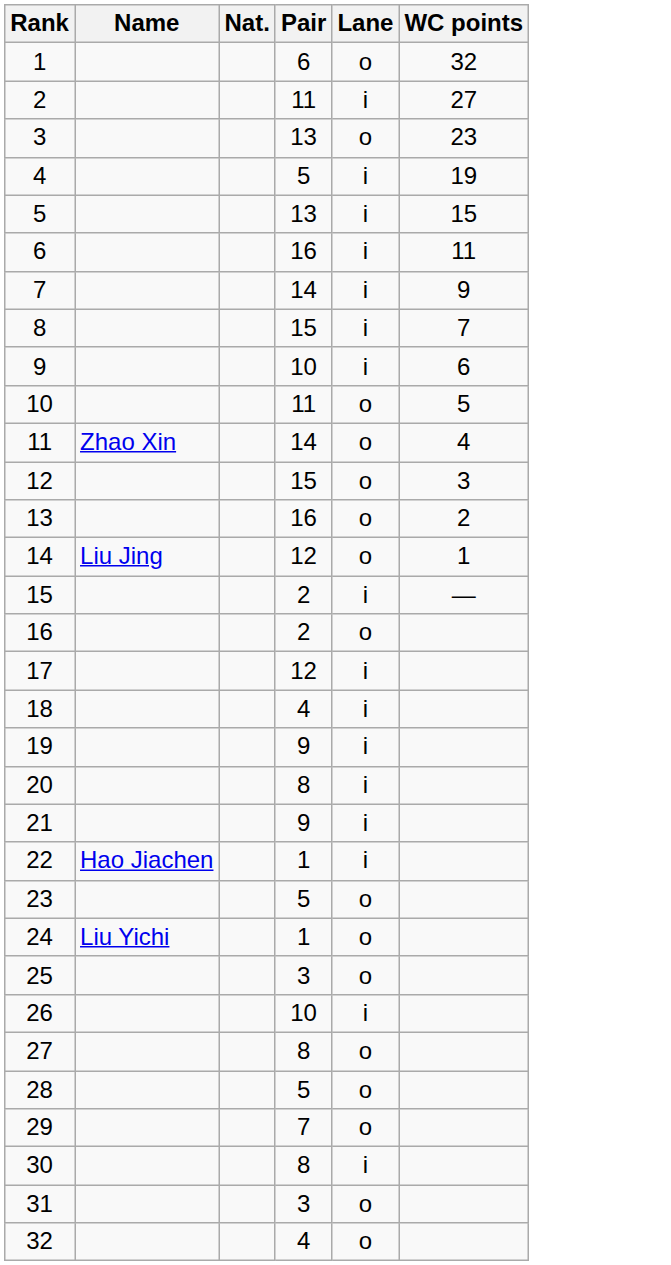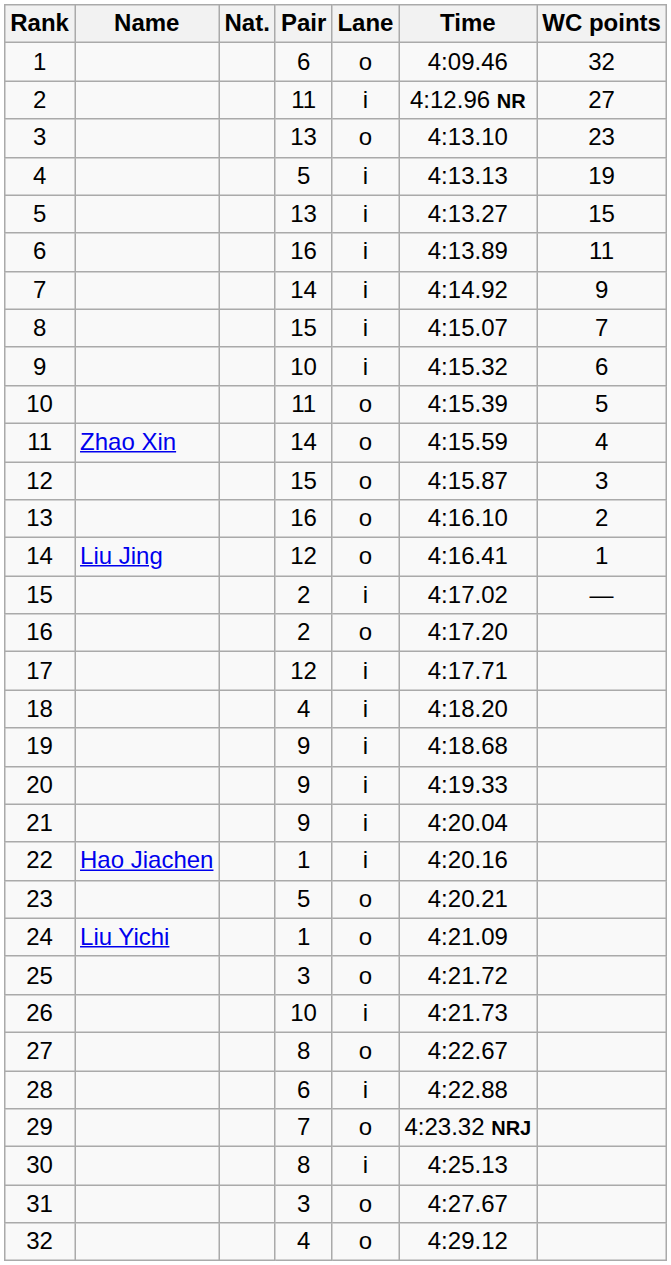 <table class="wikitable sortable" style="text-align:center">
 <tr>
 <th>Rank</th>
 <th>Name</th>
 <th>Nat.</th>
 <th>Pair</th>
 <th>Lane</th>
+<th>Time</th>
 <th>WC points</th>
 </tr>
 <tr>
 <td>1</td>
 <td align=left></td>
 <td></td>
 <td>6</td>
 <td>o</td>
+<td>4:09.46</td>
 <td>32</td>
 </tr>
 <tr>
 <td>2</td>
 <td align=left></td>
 <td></td>
 <td>11</td>
 <td>i</td>
+<td>4:12.96 <small><strong>NR</strong></small></td>
 <td>27</td>
 </tr>
 <tr>
 <td>3</td>
 <td align=left></td>
 <td></td>
 <td>13</td>
 <td>o</td>
+<td>4:13.10</td>
 <td>23</td>
 </tr>
 <tr>
 <td>4</td>
 <td align=left></td>
 <td></td>
 <td>5</td>
 <td>i</td>
+<td>4:13.13</td>
 <td>19</td>
 </tr>
 <tr>
 <td>5</td>
 <td align=left></td>
 <td></td>
 <td>13</td>
 <td>i</td>
+<td>4:13.27</td>
 <td>15</td>
 </tr>
 <tr>
 <td>6</td>
 <td align=left></td>
 <td></td>
 <td>16</td>
 <td>i</td>
+<td>4:13.89</td>
 <td>11</td>
 </tr>
 <tr>
 <td>7</td>
 <td align=left></td>
 <td></td>
 <td>14</td>
 <td>i</td>
+<td>4:14.92</td>
 <td>9</td>
 </tr>
 <tr>
 <td>8</td>
 <td align=left></td>
 <td></td>
 <td>15</td>
 <td>i</td>
+<td>4:15.07</td>
 <td>7</td>
 </tr>
 <tr>
 <td>9</td>
 <td align=left></td>
 <td></td>
 <td>10</td>
 <td>i</td>
+<td>4:15.32</td>
 <td>6</td>
 </tr>
 <tr>
 <td>10</td>
 <td align=left></td>
 <td></td>
 <td>11</td>
 <td>o</td>
+<td>4:15.39</td>
 <td>5</td>
 </tr>
 <tr>
 <td>11</td>
 <td align=left><a href='#'>Zhao Xin</a></td>
 <td></td>
 <td>14</td>
 <td>o</td>
+<td>4:15.59</td>
 <td>4</td>
 </tr>
 <tr>
 <td>12</td>
 <td align=left></td>
 <td></td>
 <td>15</td>
 <td>o</td>
+<td>4:15.87</td>
 <td>3</td>
 </tr>
 <tr>
 <td>13</td>
 <td align=left></td>
 <td></td>
 <td>16</td>
 <td>o</td>
+<td>4:16.10</td>
 <td>2</td>
 </tr>
 <tr>
 <td>14</td>
 <td align=left><a href='#'>Liu Jing</a></td>
 <td></td>
 <td>12</td>
 <td>o</td>
+<td>4:16.41</td>
 <td>1</td>
 </tr>
 <tr>
 <td>15</td>
 <td align=left></td>
 <td></td>
 <td>2</td>
 <td>i</td>
+<td>4:17.02</td>
 <td>—</td>
 </tr>
 <tr>
 <td>16</td>
 <td align=left></td>
 <td></td>
 <td>2</td>
 <td>o</td>
+<td>4:17.20</td>
 <td></td>
 </tr>
 <tr>
 <td>17</td>
 <td align=left></td>
 <td></td>
 <td>12</td>
 <td>i</td>
+<td>4:17.71</td>
 <td></td>
 </tr>
 <tr>
 <td>18</td>
 <td align=left></td>
 <td></td>
 <td>4</td>
 <td>i</td>
+<td>4:18.20</td>
 <td></td>
 </tr>
 <tr>
 <td>19</td>
 <td align=left></td>
 <td></td>
 <td>9</td>
 <td>i</td>
+<td>4:18.68</td>
 <td></td>
 </tr>
 <tr>
 <td>20</td>
 <td align=left></td>
 <td></td>
-<td>8</td>
+<td>9</td>
 <td>i</td>
+<td>4:19.33</td>
 <td></td>
 </tr>
 <tr>
 <td>21</td>
 <td align=left></td>
 <td></td>
 <td>9</td>
 <td>i</td>
+<td>4:20.04</td>
 <td></td>
 </tr>
 <tr>
 <td>22</td>
 <td align=left><a href='#'>Hao Jiachen</a></td>
 <td></td>
 <td>1</td>
 <td>i</td>
+<td>4:20.16</td>
 <td></td>
 </tr>
 <tr>
 <td>23</td>
 <td align=left></td>
 <td></td>
 <td>5</td>
 <td>o</td>
+<td>4:20.21</td>
 <td></td>
 </tr>
 <tr>
 <td>24</td>
 <td align=left><a href='#'>Liu Yichi</a></td>
 <td></td>
 <td>1</td>
 <td>o</td>
+<td>4:21.09</td>
 <td></td>
 </tr>
 <tr>
 <td>25</td>
 <td align=left></td>
 <td></td>
 <td>3</td>
 <td>o</td>
+<td>4:21.72</td>
 <td></td>
 </tr>
 <tr>
 <td>26</td>
 <td align=left></td>
 <td></td>
 <td>10</td>
 <td>i</td>
+<td>4:21.73</td>
 <td></td>
 </tr>
 <tr>
 <td>27</td>
 <td align=left></td>
 <td></td>
 <td>8</td>
 <td>o</td>
+<td>4:22.67</td>
 <td></td>
 </tr>
 <tr>
 <td>28</td>
 <td align=left></td>
 <td></td>
-<td>5</td>
-<td>o</td>
+<td>6</td>
+<td>i</td>
+<td>4:22.88</td>
 <td></td>
 </tr>
 <tr>
 <td>29</td>
 <td align=left></td>
 <td></td>
 <td>7</td>
 <td>o</td>
+<td>4:23.32 <small><strong>NRJ</strong></small></td>
 <td></td>
 </tr>
 <tr>
 <td>30</td>
 <td align=left></td>
 <td></td>
 <td>8</td>
 <td>i</td>
+<td>4:25.13</td>
 <td></td>
 </tr>
 <tr>
 <td>31</td>
 <td align=left></td>
 <td></td>
 <td>3</td>
 <td>o</td>
+<td>4:27.67</td>
 <td></td>
 </tr>
 <tr>
 <td>32</td>
 <td align=left></td>
 <td></td>
 <td>4</td>
 <td>o</td>
+<td>4:29.12</td>
 <td></td>
 </tr>
 </table>
